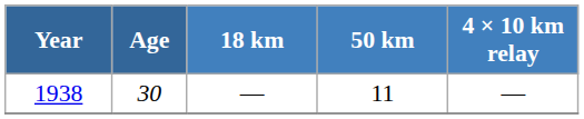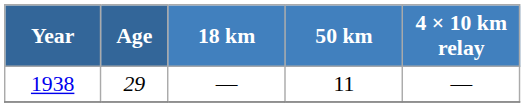 <table class="wikitable" style="font-size:95%; text-align:center; border:grey solid 1px; border-collapse:collapse; background:#ffffff;">
 <tr>
 <th style="background-color:#369; color:white; width:60px;"> Year </th>
 <th style="background-color:#369; color:white; width:40px;"> Age </th>
 <th style="background-color:#4180be; color:white; width:75px;"> 18 km </th>
 <th style="background-color:#4180be; color:white; width:75px;"> 50 km </th>
 <th style="background-color:#4180be; color:white; width:75px;"> 4 × 10 km <br> relay </th>
 </tr>
 <tr>
 <td><a href='#'>1938</a></td>
-<td><em>30</em></td>
+<td><em>29</em></td>
 <td>—</td>
 <td>11</td>
 <td>—</td>
 </tr>
 <tr>
 </tr>
 </table>
